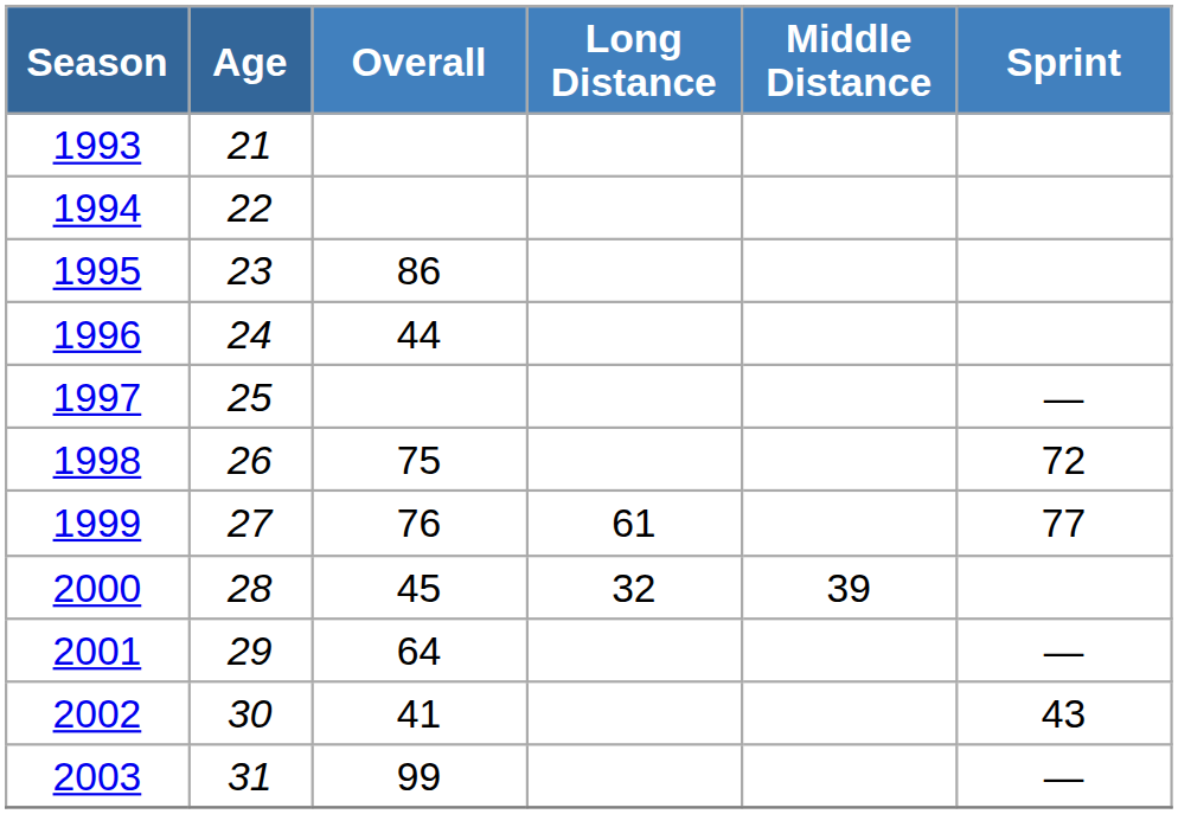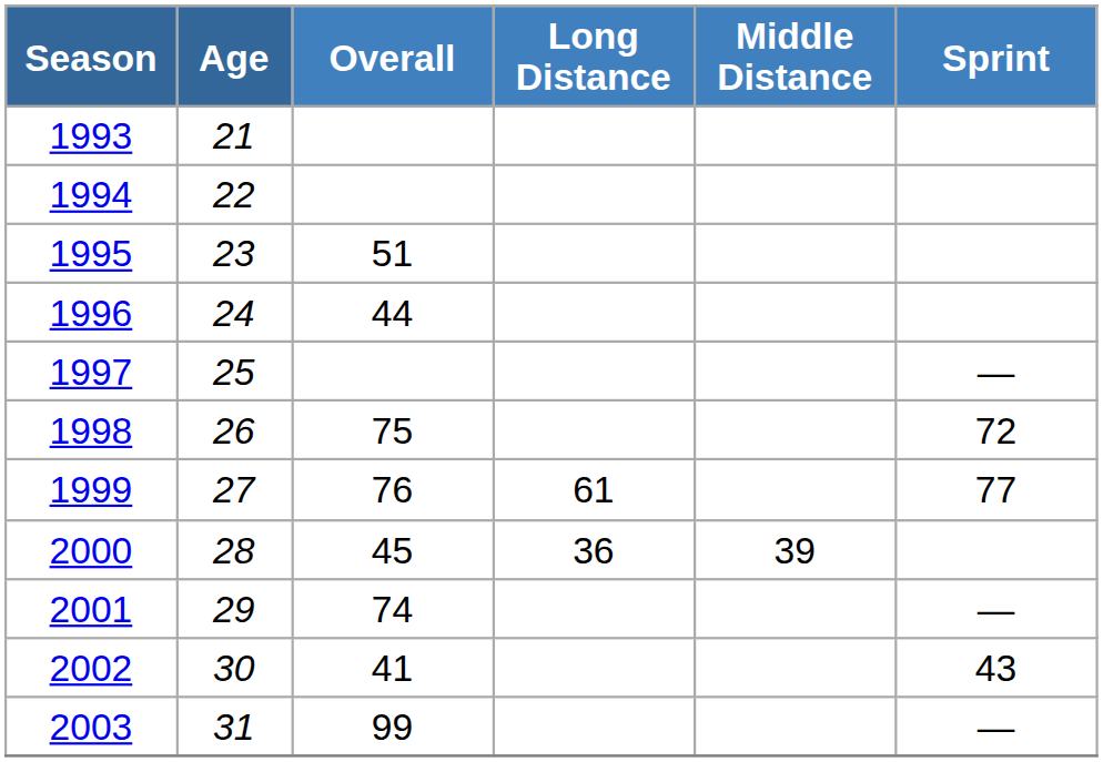 <table class="wikitable" style="font-size:95%; text-align:center; border:grey solid 1px; border-collapse:collapse; background:#ffffff;">
 <tr>
 <th style="background-color:#369; color:white; width:60px;" rowspan="2"> Season </th>
 <th style="background-color:#369; color:white; width:40px;" rowspan="2"> Age </th>
 </tr>
 <tr>
 <th style="background-color:#4180be; color:white; width:75px;">Overall</th>
 <th style="background-color:#4180be; color:white; width:75px;">Long Distance</th>
 <th style="background-color:#4180be; color:white; width:75px;">Middle Distance</th>
 <th style="background-color:#4180be; color:white; width:75px;">Sprint</th>
 </tr>
 <tr>
 <td><a href='#'>1993</a></td>
 <td><em>21</em></td>
 <td></td>
 <td></td>
 <td></td>
 <td></td>
 </tr>
 <tr>
 <td><a href='#'>1994</a></td>
 <td><em>22</em></td>
 <td></td>
 <td></td>
 <td></td>
 <td></td>
 </tr>
 <tr>
 <td><a href='#'>1995</a></td>
 <td><em>23</em></td>
-<td>86</td>
+<td>51</td>
 <td></td>
 <td></td>
 <td></td>
 </tr>
 <tr>
 <td><a href='#'>1996</a></td>
 <td><em>24</em></td>
 <td>44</td>
 <td></td>
 <td></td>
 <td></td>
 </tr>
 <tr>
 <td><a href='#'>1997</a></td>
 <td><em>25</em></td>
 <td></td>
 <td></td>
 <td></td>
 <td>—</td>
 </tr>
 <tr>
 <td><a href='#'>1998</a></td>
 <td><em>26</em></td>
 <td>75</td>
 <td></td>
 <td></td>
 <td>72</td>
 </tr>
 <tr>
 <td><a href='#'>1999</a></td>
 <td><em>27</em></td>
 <td>76</td>
 <td>61</td>
 <td></td>
 <td>77</td>
 </tr>
 <tr>
 <td><a href='#'>2000</a></td>
 <td><em>28</em></td>
 <td>45</td>
-<td>32</td>
+<td>36</td>
 <td>39</td>
 <td></td>
 </tr>
 <tr>
 <td><a href='#'>2001</a></td>
 <td><em>29</em></td>
-<td>64</td>
+<td>74</td>
 <td></td>
 <td></td>
 <td>—</td>
 </tr>
 <tr>
 <td><a href='#'>2002</a></td>
 <td><em>30</em></td>
 <td>41</td>
 <td></td>
 <td></td>
 <td>43</td>
 </tr>
 <tr>
 <td><a href='#'>2003</a></td>
 <td><em>31</em></td>
 <td>99</td>
 <td></td>
 <td></td>
 <td>—</td>
 </tr>
 <tr>
 </tr>
 </table>
